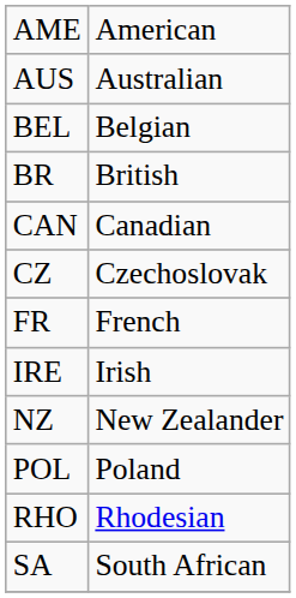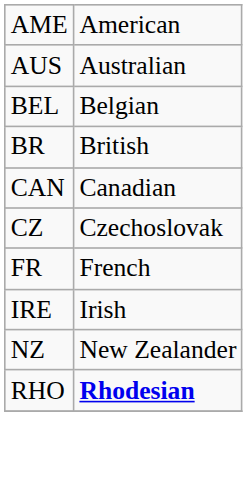 <table class="wikitable">
 <tr>
 <td>AME</td>
 <td>American</td>
 </tr>
 <tr>
 <td>AUS</td>
 <td>Australian</td>
 </tr>
 <tr>
 <td>BEL</td>
 <td>Belgian</td>
 </tr>
 <tr>
 <td>BR</td>
 <td>British</td>
 </tr>
 <tr>
 <td>CAN</td>
 <td>Canadian</td>
 </tr>
 <tr>
 <td>CZ</td>
 <td>Czechoslovak</td>
 </tr>
 <tr>
 <td>FR</td>
 <td>French</td>
 </tr>
 <tr>
 <td>IRE</td>
 <td>Irish</td>
 </tr>
 <tr>
 <td>NZ</td>
 <td>New Zealander</td>
 </tr>
 <tr>
-<td>POL</td>
-<td>Poland</td>
-</tr>
-<tr>
 <td>RHO</td>
-<td><a href='#'>Rhodesian</a></td>
-</tr>
-<tr>
-<td>SA</td>
-<td>South African</td>
+<td><strong><a href='#'>Rhodesian</a></strong></td>
 </tr>
 <tr>
 </tr>
 </table>
